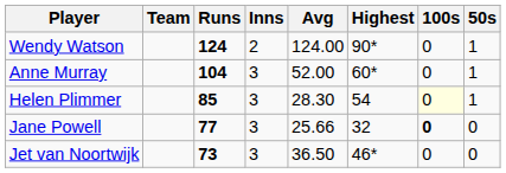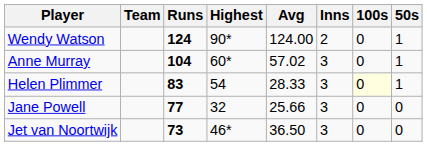 <table class="wikitable">
 <tr>
 <th>Player</th>
 <th>Team</th>
 <th>Runs</th>
+<th>Highest</th>
+<th>Avg</th>
 <th>Inns</th>
-<th>Avg</th>
-<th>Highest</th>
 <th>100s</th>
 <th>50s</th>
 </tr>
 <tr>
 <td><a href='#'>Wendy Watson</a></td>
 <td></td>
 <td><strong>124</strong></td>
+<td>90*</td>
+<td>124.00</td>
 <td>2</td>
-<td>124.00</td>
-<td>90*</td>
 <td>0</td>
 <td>1</td>
 </tr>
 <tr>
 <td><a href='#'>Anne Murray</a></td>
 <td></td>
 <td><strong>104</strong></td>
+<td>60*</td>
+<td>57.02</td>
 <td>3</td>
-<td>52.00</td>
-<td>60*</td>
 <td>0</td>
 <td>1</td>
 </tr>
 <tr>
 <td><a href='#'>Helen Plimmer</a></td>
 <td></td>
-<td><strong>85</strong></td>
+<td><strong>83</strong></td>
+<td>54</td>
+<td>28.33</td>
 <td>3</td>
-<td>28.30</td>
-<td>54</td>
 <td style="background: lightyellow;">0</td>
 <td>1</td>
 </tr>
 <tr>
 <td><a href='#'>Jane Powell</a></td>
 <td></td>
 <td><strong>77</strong></td>
+<td>32</td>
+<td>25.66</td>
 <td>3</td>
-<td>25.66</td>
-<td>32</td>
-<td><strong>0</strong></td>
+<td>0</td>
 <td>0</td>
 </tr>
 <tr>
 <td><a href='#'>Jet van Noortwijk</a></td>
 <td></td>
 <td><strong>73</strong></td>
+<td>46*</td>
+<td>36.50</td>
 <td>3</td>
-<td>36.50</td>
-<td>46*</td>
 <td>0</td>
 <td>0</td>
 </tr>
 </table>
